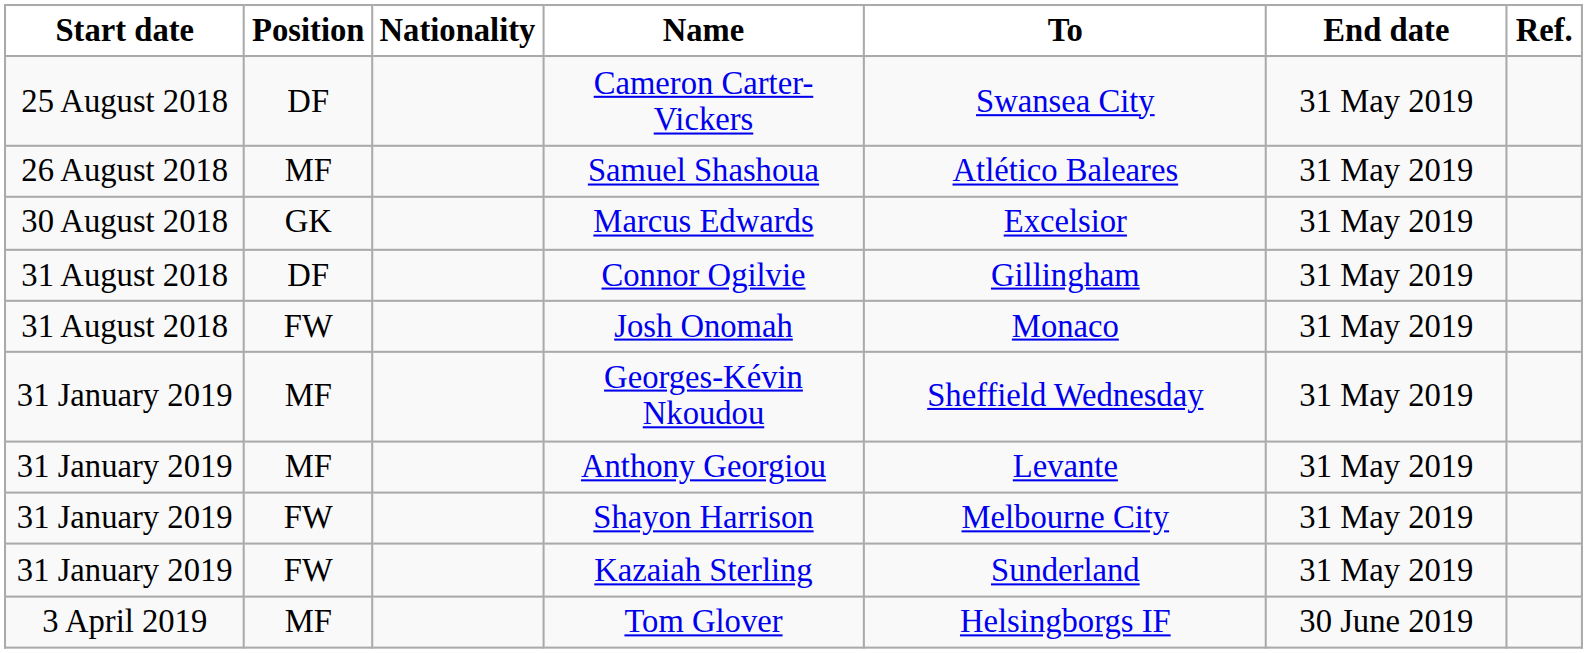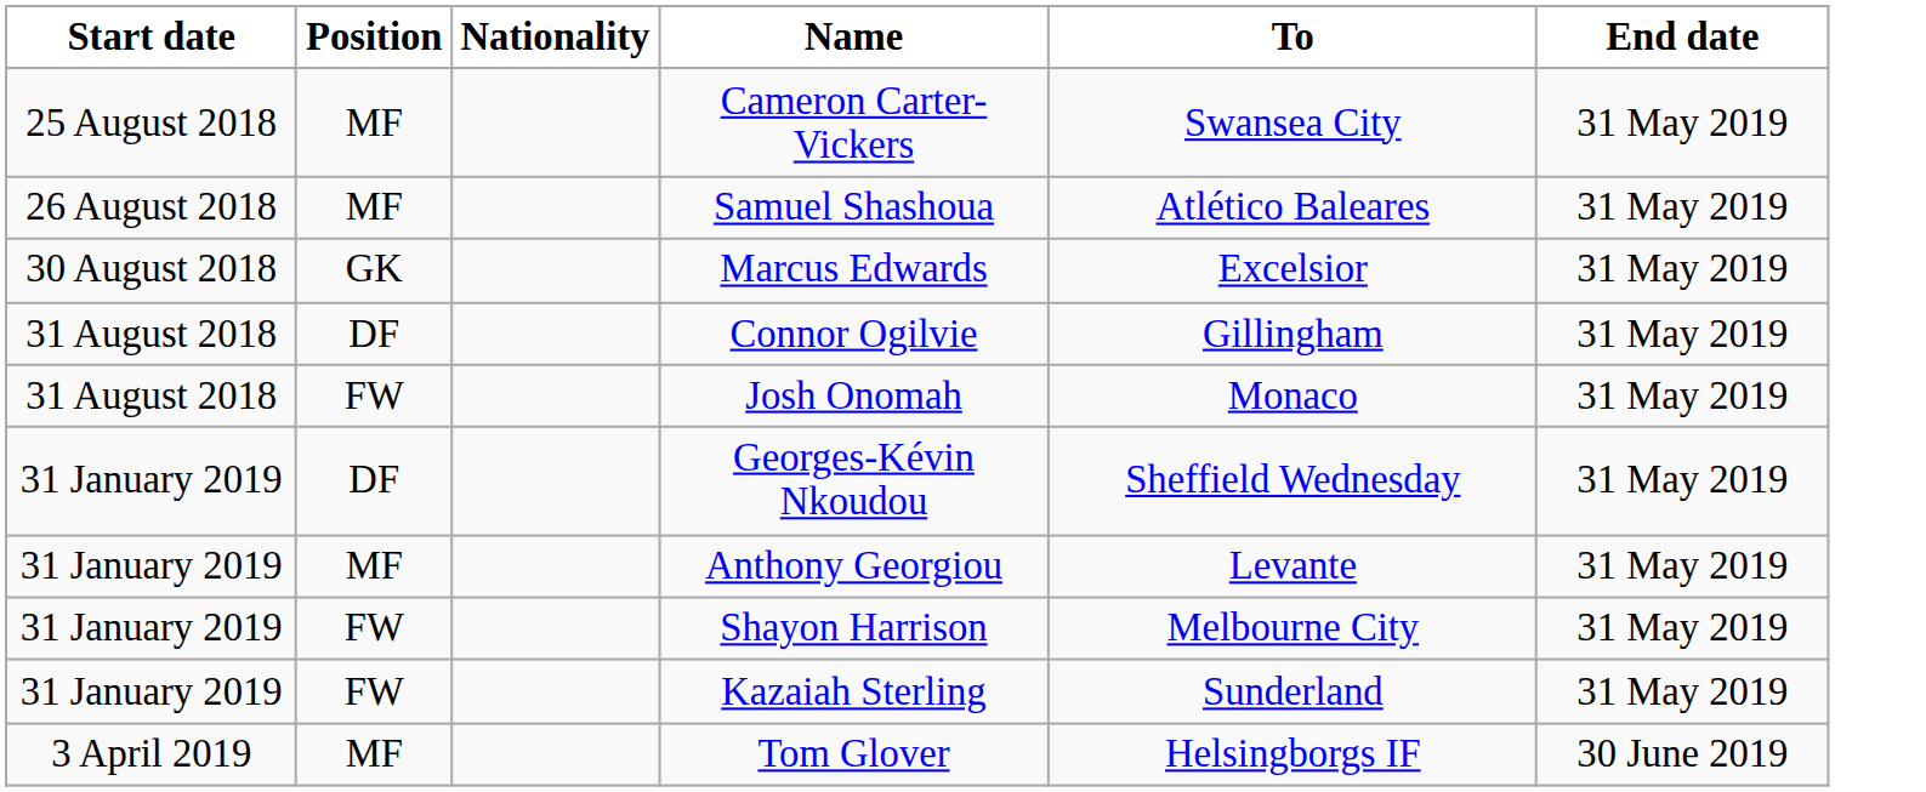 <table class="wikitable" style="text-align:center">
 <tr>
 <th style="background:#FFFFFF; color:#000000; width:110px;">Start date</th>
 <th style="background:#FFFFFF; color:#000000; width:50px;">Position</th>
 <th style="background:#FFFFFF; color:#000000; width:50px;">Nationality</th>
 <th style="background:#FFFFFF; color:#000000; width:150px;">Name</th>
 <th style="background:#FFFFFF; color:#000000; width:190px;">To</th>
 <th style="background:#FFFFFF; color:#000000; width:110px;">End date</th>
-<th style="background:#FFFFFF; color:#000000; width:30px;">Ref.</th>
 </tr>
 <tr>
 <td>25 August 2018</td>
-<td>DF</td>
+<td>MF</td>
 <td></td>
 <td><a href='#'>Cameron Carter-Vickers</a></td>
 <td> <a href='#'>Swansea City</a></td>
 <td>31 May 2019</td>
-<td></td>
 </tr>
 <tr>
 <td>26 August 2018</td>
 <td>MF</td>
 <td></td>
 <td><a href='#'>Samuel Shashoua</a></td>
 <td> <a href='#'>Atlético Baleares</a></td>
 <td>31 May 2019</td>
-<td></td>
 </tr>
 <tr>
 <td>30 August 2018</td>
 <td>GK</td>
 <td></td>
 <td><a href='#'>Marcus Edwards</a></td>
 <td> <a href='#'>Excelsior</a></td>
 <td>31 May 2019</td>
-<td></td>
 </tr>
 <tr>
 <td>31 August 2018</td>
 <td>DF</td>
 <td></td>
 <td><a href='#'>Connor Ogilvie</a></td>
 <td><a href='#'>Gillingham</a></td>
 <td>31 May 2019</td>
-<td></td>
 </tr>
 <tr>
 <td>31 August 2018</td>
 <td>FW</td>
 <td></td>
 <td><a href='#'>Josh Onomah</a></td>
 <td> <a href='#'>Monaco</a></td>
 <td>31 May 2019</td>
-<td></td>
 </tr>
 <tr>
 <td>31 January 2019</td>
-<td>MF</td>
+<td>DF</td>
 <td></td>
 <td><a href='#'>Georges-Kévin Nkoudou</a></td>
 <td><a href='#'>Sheffield Wednesday</a></td>
 <td>31 May 2019</td>
-<td></td>
 </tr>
 <tr>
 <td>31 January 2019</td>
 <td>MF</td>
 <td></td>
 <td><a href='#'>Anthony Georgiou</a></td>
 <td> <a href='#'>Levante</a></td>
 <td>31 May 2019</td>
-<td></td>
 </tr>
 <tr>
 <td>31 January 2019</td>
 <td>FW</td>
 <td></td>
 <td><a href='#'>Shayon Harrison</a></td>
 <td> <a href='#'>Melbourne City</a></td>
 <td>31 May 2019</td>
-<td></td>
 </tr>
 <tr>
 <td>31 January 2019</td>
 <td>FW</td>
 <td></td>
 <td><a href='#'>Kazaiah Sterling</a></td>
 <td><a href='#'>Sunderland</a></td>
 <td>31 May 2019</td>
-<td></td>
 </tr>
 <tr>
 <td>3 April 2019</td>
 <td>MF</td>
 <td></td>
 <td><a href='#'>Tom Glover</a></td>
 <td> <a href='#'>Helsingborgs IF</a></td>
 <td>30 June 2019</td>
-<td></td>
 </tr>
 </table>
